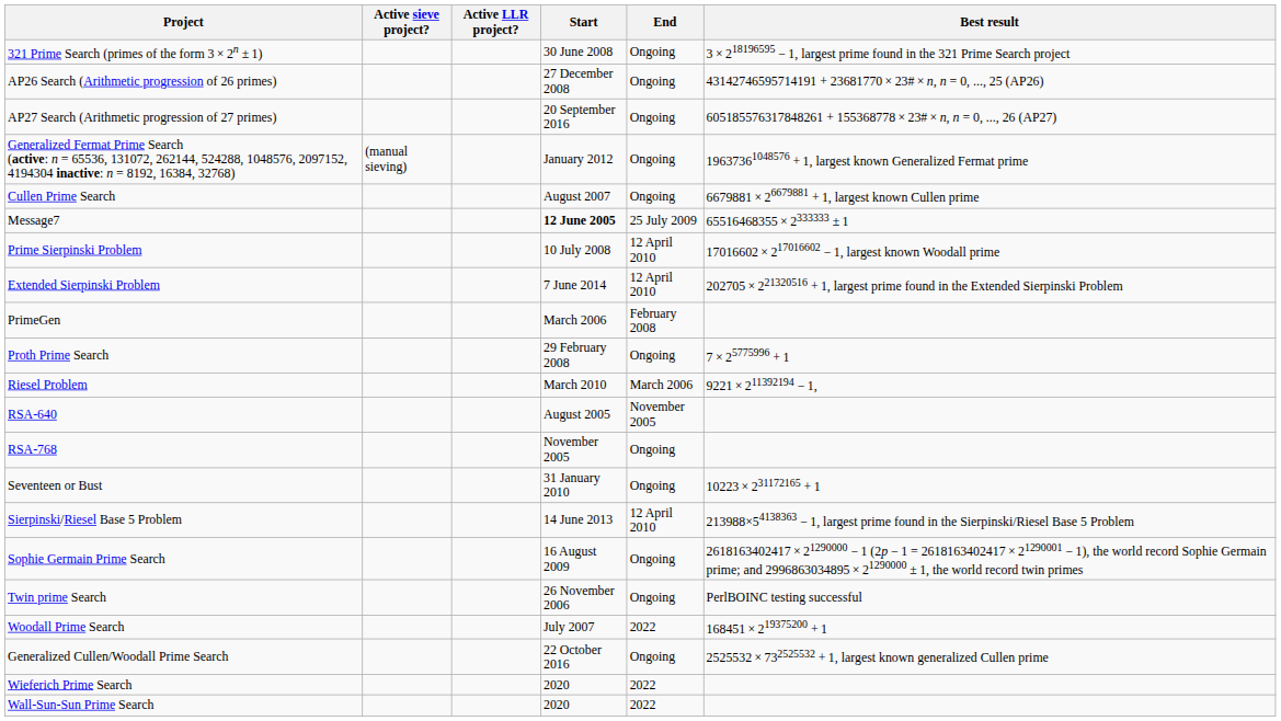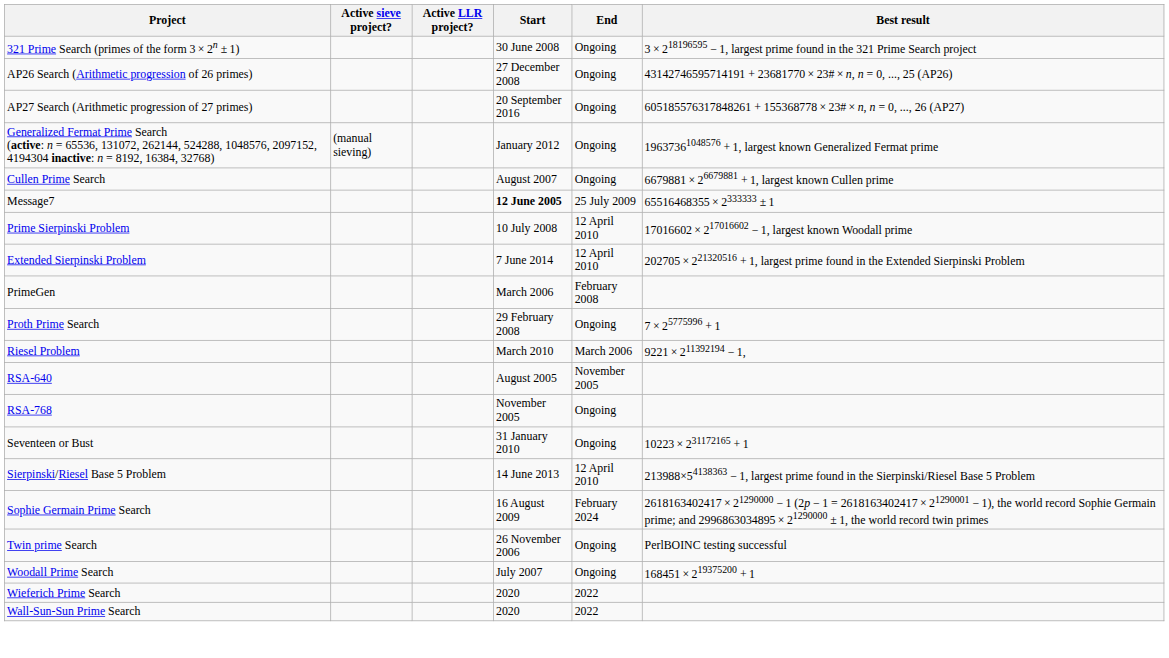 <table class="wikitable sortable">
 <tr>
 <th>Project</th>
 <th>Active <a href='#'>sieve</a> project?</th>
 <th>Active <a href='#'>LLR</a> project?</th>
 <th>Start</th>
 <th>End</th>
 <th>Best result</th>
 </tr>
 <tr>
 <td><a href='#'>321 Prime</a> Search (primes of the form 3 × 2<sup><em>n</em></sup> ± 1)</td>
 <td></td>
 <td></td>
 <td>30 June 2008</td>
 <td>Ongoing</td>
 <td data-sort-value="5477721">3 × 2<sup>18196595</sup> − 1, largest prime found in the 321 Prime Search project</td>
 </tr>
 <tr>
 <td>AP26 Search (<a href='#'>Arithmetic progression</a> of 26 primes)</td>
 <td></td>
 <td></td>
 <td>27 December 2008</td>
 <td>Ongoing</td>
 <td data-sort-value="17.2435">43142746595714191 + 23681770 × 23# × <em>n</em>, <em>n</em> = 0, ..., 25 (AP26)</td>
 </tr>
 <tr>
 <td>AP27 Search (Arithmetic progression of 27 primes)</td>
 <td></td>
 <td></td>
 <td>20 September 2016</td>
 <td>Ongoing</td>
 <td data-sort-value="17.8427">605185576317848261 + 155368778 × 23# × <em>n</em>, <em>n</em> = 0, ..., 26 (AP27)</td>
 </tr>
 <tr>
 <td><a href='#'>Generalized Fermat Prime</a> Search<br>(<strong><span>active</span></strong>: <em>n</em> = 65536, 131072, 262144, 524288, 1048576, 2097152, 4194304 <strong><span>inactive</span></strong>: <em>n</em> = 8192, 16384, 32768)</td>
 <td> (manual sieving)</td>
 <td></td>
 <td>January 2012</td>
 <td>Ongoing</td>
 <td data-sort-value="6598776">1963736<sup>1048576</sup> + 1, largest known Generalized Fermat prime</td>
 </tr>
 <tr>
 <td><a href='#'>Cullen Prime</a> Search</td>
 <td></td>
 <td></td>
 <td>August 2007</td>
 <td>Ongoing</td>
 <td data-sort-value="2010851">6679881 × 2<sup>6679881</sup> + 1, largest known Cullen prime</td>
 </tr>
 <tr>
 <td>Message7</td>
 <td></td>
 <td></td>
 <td><strong>12 June 2005</strong></td>
 <td>25 July 2009</td>
 <td data-sort-value="100354">65516468355 × 2<sup>333333</sup> ± 1</td>
 </tr>
 <tr>
 <td><a href='#'>Prime Sierpinski Problem</a></td>
 <td></td>
 <td></td>
 <td>10 July 2008</td>
 <td>12 April 2010</td>
 <td data-sort-value="5122514">17016602 × 2<sup>17016602</sup> − 1, largest known Woodall prime</td>
 </tr>
 <tr>
 <td><a href='#'>Extended Sierpinski Problem</a></td>
 <td></td>
 <td></td>
 <td>7 June 2014</td>
 <td>12 April 2010</td>
 <td data-sort-value="6418120">202705 × 2<sup>21320516</sup> + 1, largest prime found in the Extended Sierpinski Problem</td>
 </tr>
 <tr>
 <td>PrimeGen</td>
 <td></td>
 <td></td>
 <td>March 2006</td>
 <td>February 2008</td>
 <td></td>
 </tr>
 <tr>
 <td><a href='#'>Proth Prime</a> Search</td>
 <td></td>
 <td></td>
 <td>29 February 2008</td>
 <td>Ongoing</td>
 <td data-sort-value="1738748">7 × 2<sup>5775996</sup> + 1</td>
 </tr>
 <tr>
 <td><a href='#'>Riesel Problem</a></td>
 <td></td>
 <td></td>
 <td>March 2010</td>
 <td>March 2006</td>
 <td data-sort-value="3429396">9221 × 2<sup>11392194</sup> − 1,</td>
 </tr>
 <tr>
 <td><a href='#'>RSA-640</a></td>
 <td></td>
 <td></td>
 <td>August 2005</td>
 <td>November 2005</td>
 <td></td>
 </tr>
 <tr>
 <td><a href='#'>RSA-768</a></td>
 <td></td>
 <td></td>
 <td>November 2005</td>
 <td>Ongoing</td>
 <td></td>
 </tr>
 <tr>
 <td>Seventeen or Bust</td>
 <td></td>
 <td></td>
 <td>31 January 2010</td>
 <td>Ongoing</td>
 <td data-sort-value="9383760">10223 × 2<sup>31172165</sup> + 1</td>
 </tr>
 <tr>
 <td><a href='#'>Sierpinski</a>/<a href='#'>Riesel</a> Base 5 Problem</td>
 <td></td>
 <td></td>
 <td>14 June 2013</td>
 <td>12 April 2010</td>
 <td data-sort-value="2892597">213988×5<sup>4138363</sup> − 1, largest prime found in the Sierpinski/Riesel Base 5 Problem</td>
 </tr>
 <tr>
 <td><a href='#'>Sophie Germain Prime</a> Search</td>
 <td></td>
 <td></td>
 <td>16 August 2009</td>
-<td>Ongoing</td>
+<td>February 2024</td>
 <td data-sort-value="388341">2618163402417 × 2<sup>1290000</sup> − 1 (2<em>p</em> − 1 = 2618163402417 × 2<sup>1290001</sup> − 1), the world record Sophie Germain prime; and 2996863034895 × 2<sup>1290000</sup> ± 1, the world record twin primes</td>
 </tr>
 <tr>
 <td><a href='#'>Twin prime</a> Search</td>
 <td></td>
 <td></td>
 <td>26 November 2006</td>
 <td>Ongoing</td>
 <td>PerlBOINC testing successful</td>
 </tr>
 <tr>
 <td><a href='#'>Woodall Prime</a> Search</td>
 <td></td>
 <td></td>
 <td>July 2007</td>
-<td>2022</td>
+<td>Ongoing</td>
 <td data-sort-value="5832521">168451 × 2<sup>19375200</sup> + 1</td>
-</tr>
-<tr>
-<td>Generalized Cullen/Woodall Prime Search</td>
-<td></td>
-<td></td>
-<td>22 October 2016</td>
-<td>Ongoing</td>
-<td data-sort-value="4705887">2525532 × 73<sup>2525532</sup> + 1, largest known generalized Cullen prime</td>
 </tr>
 <tr>
 <td><a href='#'>Wieferich Prime</a> Search</td>
 <td></td>
 <td></td>
 <td>2020</td>
 <td>2022</td>
 <td></td>
 </tr>
 <tr>
 <td><a href='#'>Wall-Sun-Sun Prime</a> Search</td>
 <td></td>
 <td></td>
 <td>2020</td>
 <td>2022</td>
 <td></td>
 </tr>
 </table>
